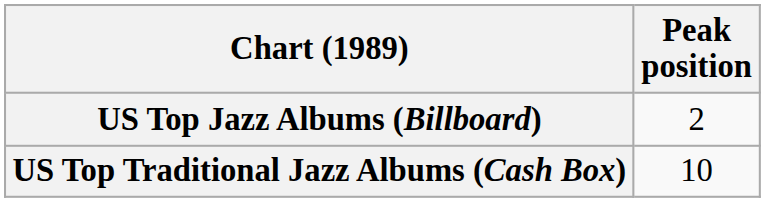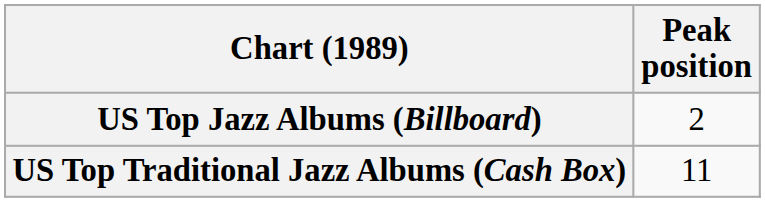 <table class="wikitable plainrowheaders" style="text-align:center">
 <tr>
 <th scope="col">Chart (1989)</th>
 <th scope="col">Peak<br>position</th>
 </tr>
 <tr>
 <th scope="row">US Top Jazz Albums (<em>Billboard</em>)</th>
 <td>2</td>
 </tr>
 <tr>
 <th scope="row">US Top Traditional Jazz Albums (<em>Cash Box</em>)</th>
-<td>10</td>
+<td>11</td>
 </tr>
 </table>
